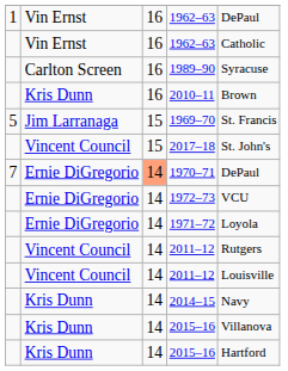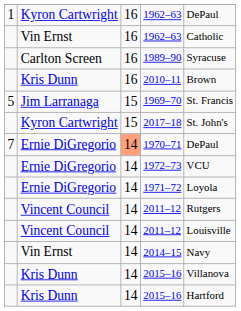 <table class="wikitable">
 <tr>
 </tr>
 <tr>
 <td>1</td>
-<td>Vin Ernst</td>
+<td><a href='#'>Kyron Cartwright</a></td>
 <td>16</td>
 <td style="font-size:80%;"><a href='#'>1962–63</a></td>
 <td style="font-size:80%;">DePaul</td>
 </tr>
 <tr>
 <td></td>
 <td>Vin Ernst</td>
 <td>16</td>
 <td style="font-size:80%;"><a href='#'>1962–63</a></td>
 <td style="font-size:80%;">Catholic</td>
 </tr>
 <tr>
 <td></td>
 <td>Carlton Screen</td>
 <td>16</td>
 <td style="font-size:80%;"><a href='#'>1989–90</a></td>
 <td style="font-size:80%;">Syracuse</td>
 </tr>
 <tr>
 <td></td>
 <td><a href='#'>Kris Dunn</a></td>
 <td>16</td>
 <td style="font-size:80%;"><a href='#'>2010–11</a></td>
 <td style="font-size:80%;">Brown</td>
 </tr>
 <tr>
 <td>5</td>
 <td><a href='#'>Jim Larranaga</a></td>
 <td>15</td>
 <td style="font-size:80%;"><a href='#'>1969–70</a></td>
 <td style="font-size:80%;">St. Francis</td>
 </tr>
 <tr>
 <td></td>
-<td><a href='#'>Vincent Council</a></td>
+<td><a href='#'>Kyron Cartwright</a></td>
 <td>15</td>
 <td style="font-size:80%;"><a href='#'>2017–18</a></td>
 <td style="font-size:80%;">St. John's</td>
 </tr>
 <tr>
 <td>7</td>
 <td><a href='#'>Ernie DiGregorio</a></td>
 <td style="background: lightsalmon;">14</td>
 <td style="font-size:80%;"><a href='#'>1970–71</a></td>
 <td style="font-size:80%;">DePaul</td>
 </tr>
 <tr>
 <td></td>
 <td><a href='#'>Ernie DiGregorio</a></td>
 <td>14</td>
 <td style="font-size:80%;"><a href='#'>1972–73</a></td>
 <td style="font-size:80%;">VCU</td>
 </tr>
 <tr>
 <td></td>
 <td><a href='#'>Ernie DiGregorio</a></td>
 <td>14</td>
 <td style="font-size:80%;"><a href='#'>1971–72</a></td>
 <td style="font-size:80%;">Loyola</td>
 </tr>
 <tr>
 <td></td>
 <td><a href='#'>Vincent Council</a></td>
 <td>14</td>
 <td style="font-size:80%;"><a href='#'>2011–12</a></td>
 <td style="font-size:80%;">Rutgers</td>
 </tr>
 <tr>
 <td></td>
 <td><a href='#'>Vincent Council</a></td>
 <td>14</td>
 <td style="font-size:80%;"><a href='#'>2011–12</a></td>
 <td style="font-size:80%;">Louisville</td>
 </tr>
 <tr>
 <td></td>
-<td><a href='#'>Kris Dunn</a></td>
+<td>Vin Ernst</td>
 <td>14</td>
 <td style="font-size:80%;"><a href='#'>2014–15</a></td>
 <td style="font-size:80%;">Navy</td>
 </tr>
 <tr>
 <td></td>
 <td><a href='#'>Kris Dunn</a></td>
 <td>14</td>
 <td style="font-size:80%;"><a href='#'>2015–16</a></td>
 <td style="font-size:80%;">Villanova</td>
 </tr>
 <tr>
 <td></td>
 <td><a href='#'>Kris Dunn</a></td>
 <td>14</td>
 <td style="font-size:80%;"><a href='#'>2015–16</a></td>
 <td style="font-size:80%;">Hartford</td>
 </tr>
 </table>
